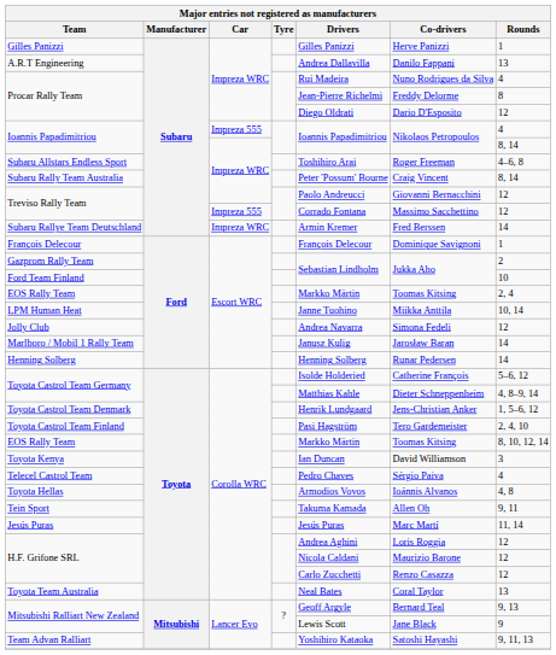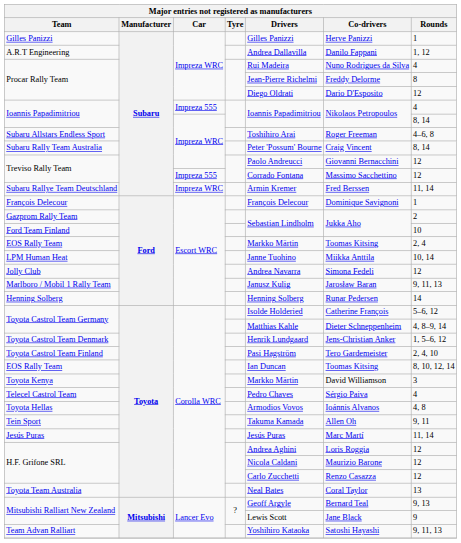 <table class="wikitable" style="font-size: 85%">
 <tr>
 <th colspan="7">Major entries not registered as manufacturers</th>
 </tr>
 <tr>
 <th>Team</th>
 <th>Manufacturer</th>
 <th>Car</th>
 <th>Tyre</th>
 <th>Drivers</th>
 <th>Co-drivers</th>
 <th>Rounds</th>
 </tr>
 <tr>
 <td> <a href='#'>Gilles Panizzi</a></td>
 <th rowspan="12"><a href='#'>Subaru</a></th>
 <td rowspan="5"><a href='#'>Impreza WRC</a></td>
 <td align="center"></td>
 <td> <a href='#'>Gilles Panizzi</a></td>
 <td> <a href='#'>Herve Panizzi</a></td>
 <td>1</td>
 </tr>
 <tr>
 <td> A.R.T Engineering</td>
 <td align="center"></td>
 <td> <a href='#'>Andrea Dallavilla</a></td>
 <td> <a href='#'>Danilo Fappani</a></td>
-<td>13</td>
+<td>1, 12</td>
 </tr>
 <tr>
 <td rowspan="3"> Procar Rally Team</td>
 <td rowspan="3" align="center"></td>
 <td> <a href='#'>Rui Madeira</a></td>
 <td> <a href='#'>Nuno Rodrigues da Silva</a></td>
 <td>4</td>
 </tr>
 <tr>
 <td> <a href='#'>Jean-Pierre Richelmi</a></td>
 <td> <a href='#'>Freddy Delorme</a></td>
 <td>8</td>
 </tr>
 <tr>
 <td> <a href='#'>Diego Oldrati</a></td>
 <td> <a href='#'>Dario D'Esposito</a></td>
 <td>12</td>
 </tr>
 <tr>
 <td rowspan="2" nowrap=""> <a href='#'>Ioannis Papadimitriou</a></td>
 <td><a href='#'>Impreza 555</a></td>
 <td rowspan="2" align="center"></td>
 <td rowspan="2"> <a href='#'>Ioannis Papadimitriou</a></td>
 <td rowspan="2"> <a href='#'>Nikolaos Petropoulos</a></td>
 <td>4</td>
 </tr>
 <tr>
 <td rowspan="4"><a href='#'>Impreza WRC</a></td>
 <td>8, 14</td>
 </tr>
 <tr>
 <td> <a href='#'>Subaru Allstars Endless Sport</a></td>
 <td align="center"></td>
 <td> <a href='#'>Toshihiro Arai</a></td>
 <td> <a href='#'>Roger Freeman</a></td>
 <td>4–6, 8</td>
 </tr>
 <tr>
 <td> <a href='#'>Subaru Rally Team Australia</a></td>
 <td align="center"></td>
 <td> <a href='#'>Peter 'Possum' Bourne</a></td>
 <td> <a href='#'>Craig Vincent</a></td>
 <td>8, 14</td>
 </tr>
 <tr>
 <td rowspan="2"> Treviso Rally Team</td>
 <td rowspan="2" align="center"></td>
 <td> <a href='#'>Paolo Andreucci</a></td>
 <td> <a href='#'>Giovanni Bernacchini</a></td>
 <td>12</td>
 </tr>
 <tr>
 <td><a href='#'>Impreza 555</a></td>
 <td> <a href='#'>Corrado Fontana</a></td>
 <td> <a href='#'>Massimo Sacchettino</a></td>
 <td>12</td>
 </tr>
 <tr>
 <td> <a href='#'>Subaru Rallye Team Deutschland</a></td>
 <td><a href='#'>Impreza WRC</a></td>
 <td align="center"></td>
 <td> <a href='#'>Armin Kremer</a></td>
 <td> <a href='#'>Fred Berssen</a></td>
-<td>14</td>
+<td>11, 14</td>
 </tr>
 <tr>
 <td> <a href='#'>François Delecour</a></td>
 <th rowspan="8"><a href='#'>Ford</a></th>
 <td rowspan="8"><a href='#'>Escort WRC</a></td>
 <td align="center"></td>
 <td> <a href='#'>François Delecour</a></td>
 <td> <a href='#'>Dominique Savignoni</a></td>
 <td>1</td>
 </tr>
 <tr>
 <td> <a href='#'>Gazprom Rally Team</a></td>
 <td align="center"></td>
 <td rowspan="2"> <a href='#'>Sebastian Lindholm</a></td>
 <td rowspan="2"> <a href='#'>Jukka Aho</a></td>
 <td>2</td>
 </tr>
 <tr>
 <td> <a href='#'>Ford Team Finland</a></td>
 <td align="center"></td>
 <td>10</td>
 </tr>
 <tr>
 <td> <a href='#'>EOS Rally Team</a></td>
 <td align="center"></td>
 <td> <a href='#'>Markko Märtin</a></td>
 <td> <a href='#'>Toomas Kitsing</a></td>
 <td nowrap="">2, 4</td>
 </tr>
 <tr>
 <td> <a href='#'>LPM Human Heat</a></td>
 <td align="center"></td>
 <td> <a href='#'>Janne Tuohino</a></td>
 <td nowrap=""> <a href='#'>Miikka Anttila</a></td>
 <td>10, 14</td>
 </tr>
 <tr>
 <td> <a href='#'>Jolly Club</a></td>
 <td align="center"></td>
 <td> <a href='#'>Andrea Navarra</a></td>
 <td> <a href='#'>Simona Fedeli</a></td>
 <td>12</td>
 </tr>
 <tr>
 <td> <a href='#'>Marlboro / Mobil 1 Rally Team</a></td>
 <td align="center"></td>
 <td> <a href='#'>Janusz Kulig</a></td>
 <td> <a href='#'>Jarosław Baran</a></td>
-<td>14</td>
+<td>9, 11, 13</td>
 </tr>
 <tr>
 <td> <a href='#'>Henning Solberg</a></td>
 <td align="center"></td>
 <td> <a href='#'>Henning Solberg</a></td>
 <td> <a href='#'>Runar Pedersen</a></td>
 <td>14</td>
 </tr>
 <tr>
 <td rowspan="2"> <a href='#'>Toyota Castrol Team Germany</a></td>
 <th rowspan="14"><a href='#'>Toyota</a></th>
 <td rowspan="14"><a href='#'>Corolla WRC</a></td>
 <td align="center"></td>
 <td> <a href='#'>Isolde Holderied</a></td>
 <td> <a href='#'>Catherine François</a></td>
 <td>5–6, 12</td>
 </tr>
 <tr>
 <td align="center"></td>
 <td> <a href='#'>Matthias Kahle</a></td>
 <td> <a href='#'>Dieter Schneppenheim</a></td>
 <td>4, 8–9, 14</td>
 </tr>
 <tr>
 <td> <a href='#'>Toyota Castrol Team Denmark</a></td>
 <td align="center"></td>
 <td> <a href='#'>Henrik Lundgaard</a></td>
 <td> <a href='#'>Jens-Christian Anker</a></td>
 <td>1, 5–6, 12</td>
 </tr>
 <tr>
 <td> <a href='#'>Toyota Castrol Team Finland</a></td>
 <td align="center"></td>
 <td> <a href='#'>Pasi Hagström</a></td>
 <td> <a href='#'>Tero Gardemeister</a></td>
 <td>2, 4, 10</td>
 </tr>
 <tr>
 <td> <a href='#'>EOS Rally Team</a></td>
 <td align="center"></td>
-<td> <a href='#'>Markko Märtin</a></td>
+<td> <a href='#'>Ian Duncan</a></td>
 <td> <a href='#'>Toomas Kitsing</a></td>
 <td>8, 10, 12, 14</td>
 </tr>
 <tr>
 <td> <a href='#'>Toyota Kenya</a></td>
 <td align="center"></td>
-<td> <a href='#'>Ian Duncan</a></td>
+<td> <a href='#'>Markko Märtin</a></td>
 <td> David Williamson</td>
 <td>3</td>
 </tr>
 <tr>
 <td> <a href='#'>Telecel Castrol Team</a></td>
 <td align="center"></td>
 <td> <a href='#'>Pedro Chaves</a></td>
 <td> <a href='#'>Sérgio Paiva</a></td>
 <td>4</td>
 </tr>
 <tr>
 <td> <a href='#'>Toyota Hellas</a></td>
 <td align="center"></td>
 <td> <a href='#'>Armodios Vovos</a></td>
 <td> <a href='#'>Ioánnis Alvanos</a></td>
 <td>4, 8</td>
 </tr>
 <tr>
 <td> <a href='#'>Tein Sport</a></td>
 <td align="center"></td>
 <td> <a href='#'>Takuma Kamada</a></td>
 <td> <a href='#'>Allen Oh</a></td>
 <td>9, 11</td>
 </tr>
 <tr>
 <td> <a href='#'>Jesús Puras</a></td>
 <td align="center"></td>
 <td> <a href='#'>Jesús Puras</a></td>
 <td> <a href='#'>Marc Martí</a></td>
 <td>11, 14</td>
 </tr>
 <tr>
 <td rowspan="3"> H.F. Grifone SRL</td>
 <td rowspan="3" align="center"></td>
 <td> <a href='#'>Andrea Aghini</a></td>
 <td> <a href='#'>Loris Roggia</a></td>
 <td>12</td>
 </tr>
 <tr>
 <td> <a href='#'>Nicola Caldani</a></td>
 <td> <a href='#'>Maurizio Barone</a></td>
 <td>12</td>
 </tr>
 <tr>
 <td> <a href='#'>Carlo Zucchetti</a></td>
 <td> <a href='#'>Renzo Casazza</a></td>
 <td>12</td>
 </tr>
 <tr>
 <td> <a href='#'>Toyota Team Australia</a></td>
 <td align="center"></td>
 <td> <a href='#'>Neal Bates</a></td>
 <td> <a href='#'>Coral Taylor</a></td>
 <td>13</td>
 </tr>
 <tr>
 <td rowspan="2"> <a href='#'>Mitsubishi Ralliart New Zealand</a></td>
 <th rowspan="3"><a href='#'>Mitsubishi</a></th>
 <td rowspan="3"><a href='#'>Lancer Evo</a></td>
 <td rowspan="2" align="center">?</td>
 <td> <a href='#'>Geoff Argyle</a></td>
 <td> <a href='#'>Bernard Teal</a></td>
 <td>9, 13</td>
 </tr>
 <tr>
 <td> Lewis Scott</td>
 <td> <a href='#'>Jane Black</a></td>
 <td>9</td>
 </tr>
 <tr>
 <td> <a href='#'>Team Advan Ralliart</a></td>
 <td align="center"></td>
 <td> <a href='#'>Yoshihiro Kataoka</a></td>
 <td> <a href='#'>Satoshi Hayashi</a></td>
 <td>9, 11, 13</td>
 </tr>
 <tr>
 </tr>
 </table>
